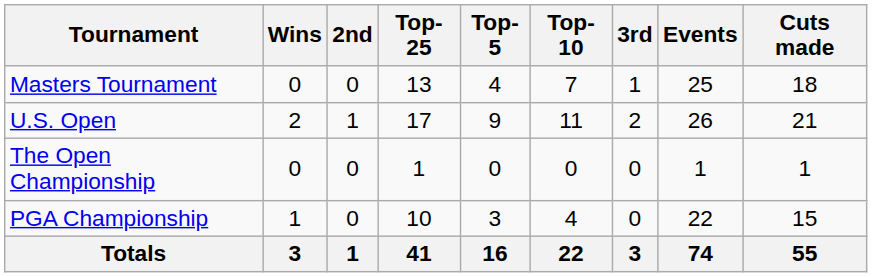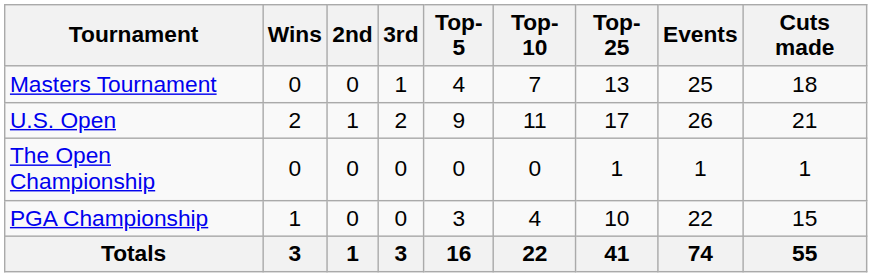 <table class=wikitable style=text-align:center>
 <tr>
 <th>Tournament</th>
 <th>Wins</th>
 <th>2nd</th>
-<th>Top-25</th>
+<th>3rd</th>
 <th>Top-5</th>
 <th>Top-10</th>
-<th>3rd</th>
+<th>Top-25</th>
 <th>Events</th>
 <th>Cuts made</th>
 </tr>
 <tr>
 <td align=left><a href='#'>Masters Tournament</a></td>
 <td>0</td>
 <td>0</td>
-<td>13</td>
+<td>1</td>
 <td>4</td>
 <td>7</td>
-<td>1</td>
+<td>13</td>
 <td>25</td>
 <td>18</td>
 </tr>
 <tr>
 <td align=left><a href='#'>U.S. Open</a></td>
 <td>2</td>
 <td>1</td>
-<td>17</td>
+<td>2</td>
 <td>9</td>
 <td>11</td>
-<td>2</td>
+<td>17</td>
 <td>26</td>
 <td>21</td>
 </tr>
 <tr>
 <td align=left><a href='#'>The Open Championship</a></td>
 <td>0</td>
 <td>0</td>
-<td>1</td>
 <td>0</td>
 <td>0</td>
 <td>0</td>
+<td>1</td>
 <td>1</td>
 <td>1</td>
 </tr>
 <tr>
 <td align=left><a href='#'>PGA Championship</a></td>
 <td>1</td>
 <td>0</td>
-<td>10</td>
+<td>0</td>
 <td>3</td>
 <td>4</td>
-<td>0</td>
+<td>10</td>
 <td>22</td>
 <td>15</td>
 </tr>
 <tr>
 <th>Totals</th>
 <th>3</th>
 <th>1</th>
-<th>41</th>
+<th>3</th>
 <th>16</th>
 <th>22</th>
-<th>3</th>
+<th>41</th>
 <th>74</th>
 <th>55</th>
 </tr>
 </table>
